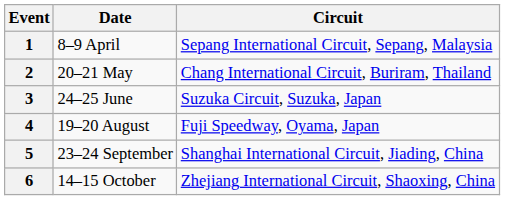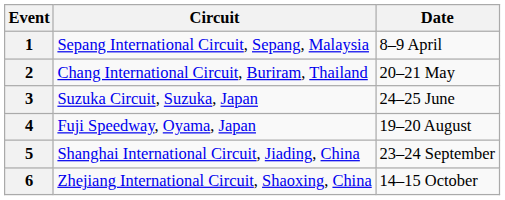 <table class="wikitable" style="font-size: 85%;">
 <tr>
 <th>Event</th>
+<th>Circuit</th>
 <th>Date</th>
-<th>Circuit</th>
 </tr>
 <tr>
 <th>1</th>
+<td> <a href='#'>Sepang International Circuit</a>, <a href='#'>Sepang</a>, <a href='#'>Malaysia</a></td>
 <td>8–9 April</td>
-<td> <a href='#'>Sepang International Circuit</a>, <a href='#'>Sepang</a>, <a href='#'>Malaysia</a></td>
 </tr>
 <tr>
 <th>2</th>
+<td> <a href='#'>Chang International Circuit</a>, <a href='#'>Buriram</a>, <a href='#'>Thailand</a></td>
 <td>20–21 May</td>
-<td> <a href='#'>Chang International Circuit</a>, <a href='#'>Buriram</a>, <a href='#'>Thailand</a></td>
 </tr>
 <tr>
 <th>3</th>
+<td> <a href='#'>Suzuka Circuit</a>, <a href='#'>Suzuka</a>, <a href='#'>Japan</a></td>
 <td>24–25 June</td>
-<td> <a href='#'>Suzuka Circuit</a>, <a href='#'>Suzuka</a>, <a href='#'>Japan</a></td>
 </tr>
 <tr>
 <th>4</th>
+<td> <a href='#'>Fuji Speedway</a>, <a href='#'>Oyama</a>, <a href='#'>Japan</a></td>
 <td>19–20 August</td>
-<td> <a href='#'>Fuji Speedway</a>, <a href='#'>Oyama</a>, <a href='#'>Japan</a></td>
 </tr>
 <tr>
 <th>5</th>
+<td> <a href='#'>Shanghai International Circuit</a>, <a href='#'>Jiading</a>, <a href='#'>China</a></td>
 <td>23–24 September</td>
-<td> <a href='#'>Shanghai International Circuit</a>, <a href='#'>Jiading</a>, <a href='#'>China</a></td>
 </tr>
 <tr>
 <th>6</th>
+<td> <a href='#'>Zhejiang International Circuit</a>, <a href='#'>Shaoxing</a>, <a href='#'>China</a></td>
 <td>14–15 October</td>
-<td> <a href='#'>Zhejiang International Circuit</a>, <a href='#'>Shaoxing</a>, <a href='#'>China</a></td>
 </tr>
 </table>
